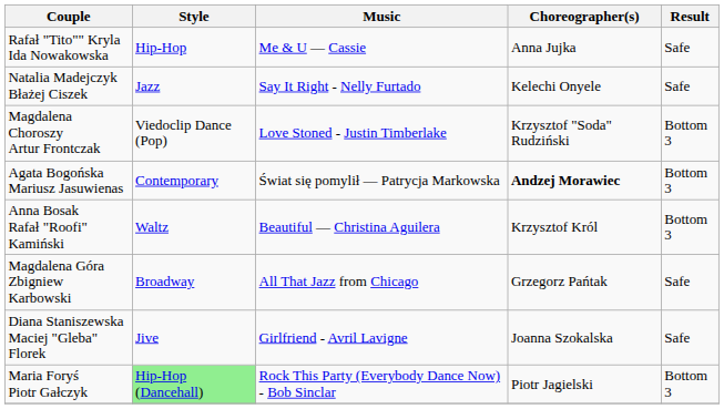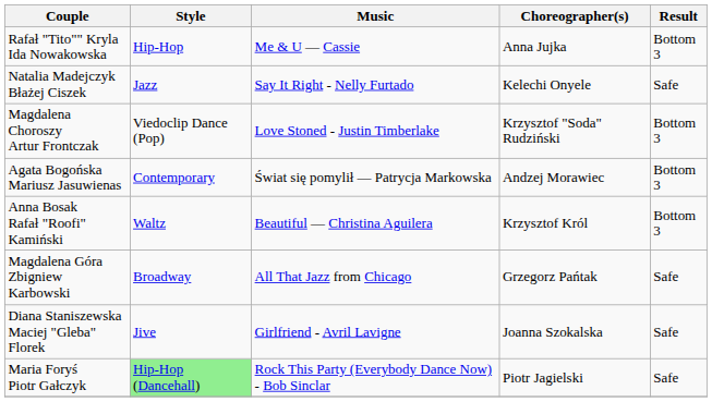 <table class="wikitable" width="90%">
 <tr>
 <th>Couple</th>
 <th>Style</th>
 <th>Music</th>
 <th>Choreographer(s)</th>
 <th>Result</th>
 </tr>
 <tr>
 <td>Rafał "Tito"" Kryla<br>Ida Nowakowska</td>
 <td><a href='#'>Hip-Hop</a></td>
 <td><a href='#'>Me & U</a> — <a href='#'>Cassie</a></td>
 <td>Anna Jujka</td>
-<td>Safe</td>
+<td>Bottom 3</td>
 </tr>
 <tr>
 <td>Natalia Madejczyk<br>Błażej Ciszek</td>
 <td><a href='#'>Jazz</a></td>
 <td><a href='#'>Say It Right</a> - <a href='#'>Nelly Furtado</a></td>
 <td>Kelechi Onyele</td>
 <td>Safe</td>
 </tr>
 <tr>
 <td>Magdalena Choroszy<br>Artur Frontczak</td>
 <td>Viedoclip Dance (Pop)</td>
 <td><a href='#'>Love Stoned</a> - <a href='#'>Justin Timberlake</a></td>
 <td>Krzysztof "Soda" Rudziński</td>
 <td>Bottom 3</td>
 </tr>
 <tr>
 <td>Agata Bogońska<br>Mariusz Jasuwienas</td>
 <td><a href='#'>Contemporary</a></td>
 <td>Świat się pomylił — Patrycja Markowska</td>
-<td><strong>Andzej Morawiec</strong></td>
+<td>Andzej Morawiec</td>
 <td>Bottom 3</td>
 </tr>
 <tr>
 <td>Anna Bosak<br>Rafał "Roofi" Kamiński</td>
 <td><a href='#'>Waltz</a></td>
 <td><a href='#'>Beautiful</a> — <a href='#'>Christina Aguilera</a></td>
 <td>Krzysztof Król</td>
 <td>Bottom 3</td>
 </tr>
 <tr>
 <td>Magdalena Góra<br>Zbigniew Karbowski</td>
 <td><a href='#'>Broadway</a></td>
 <td><a href='#'>All That Jazz</a> from <a href='#'>Chicago</a></td>
 <td>Grzegorz Pańtak</td>
 <td>Safe</td>
 </tr>
 <tr>
 <td>Diana Staniszewska<br>Maciej "Gleba" Florek</td>
 <td><a href='#'>Jive</a></td>
 <td><a href='#'>Girlfriend</a> - <a href='#'>Avril Lavigne</a></td>
 <td>Joanna Szokalska</td>
 <td>Safe</td>
 </tr>
 <tr>
 <td>Maria Foryś<br>Piotr Gałczyk</td>
 <td style="background: lightgreen;"><a href='#'>Hip-Hop</a> (<a href='#'>Dancehall</a>)</td>
 <td><a href='#'>Rock This Party (Everybody Dance Now)</a> - <a href='#'>Bob Sinclar</a></td>
 <td>Piotr Jagielski</td>
-<td>Bottom 3</td>
+<td>Safe</td>
 </tr>
 <tr>
 </tr>
 </table>
